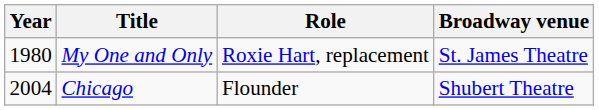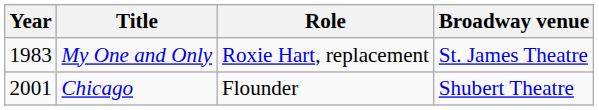 <table class="wikitable sortable">
 <tr>
 <th>Year</th>
 <th>Title</th>
 <th>Role</th>
 <th>Broadway venue</th>
 </tr>
 <tr>
-<td>1980</td>
+<td>1983</td>
 <td><em><a href='#'>My One and Only</a></em></td>
 <td><a href='#'>Roxie Hart</a>, replacement</td>
 <td><a href='#'>St. James Theatre</a></td>
 </tr>
 <tr>
-<td>2004</td>
+<td>2001</td>
 <td><em><a href='#'>Chicago</a></em></td>
 <td>Flounder</td>
 <td><a href='#'>Shubert Theatre</a></td>
 </tr>
 </table>
